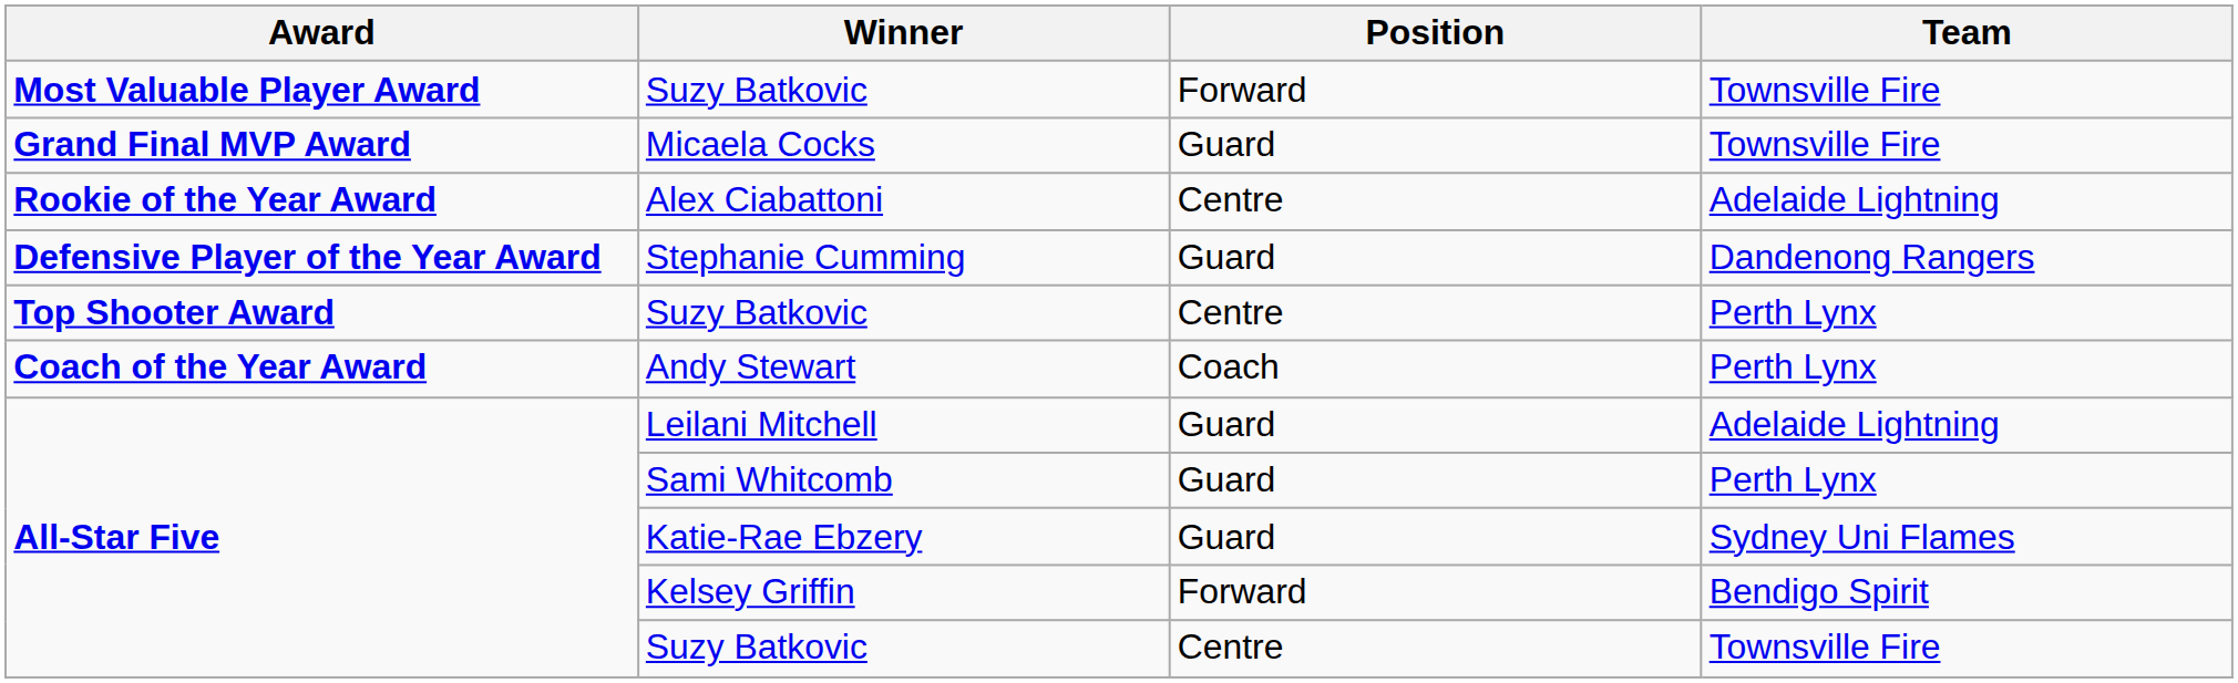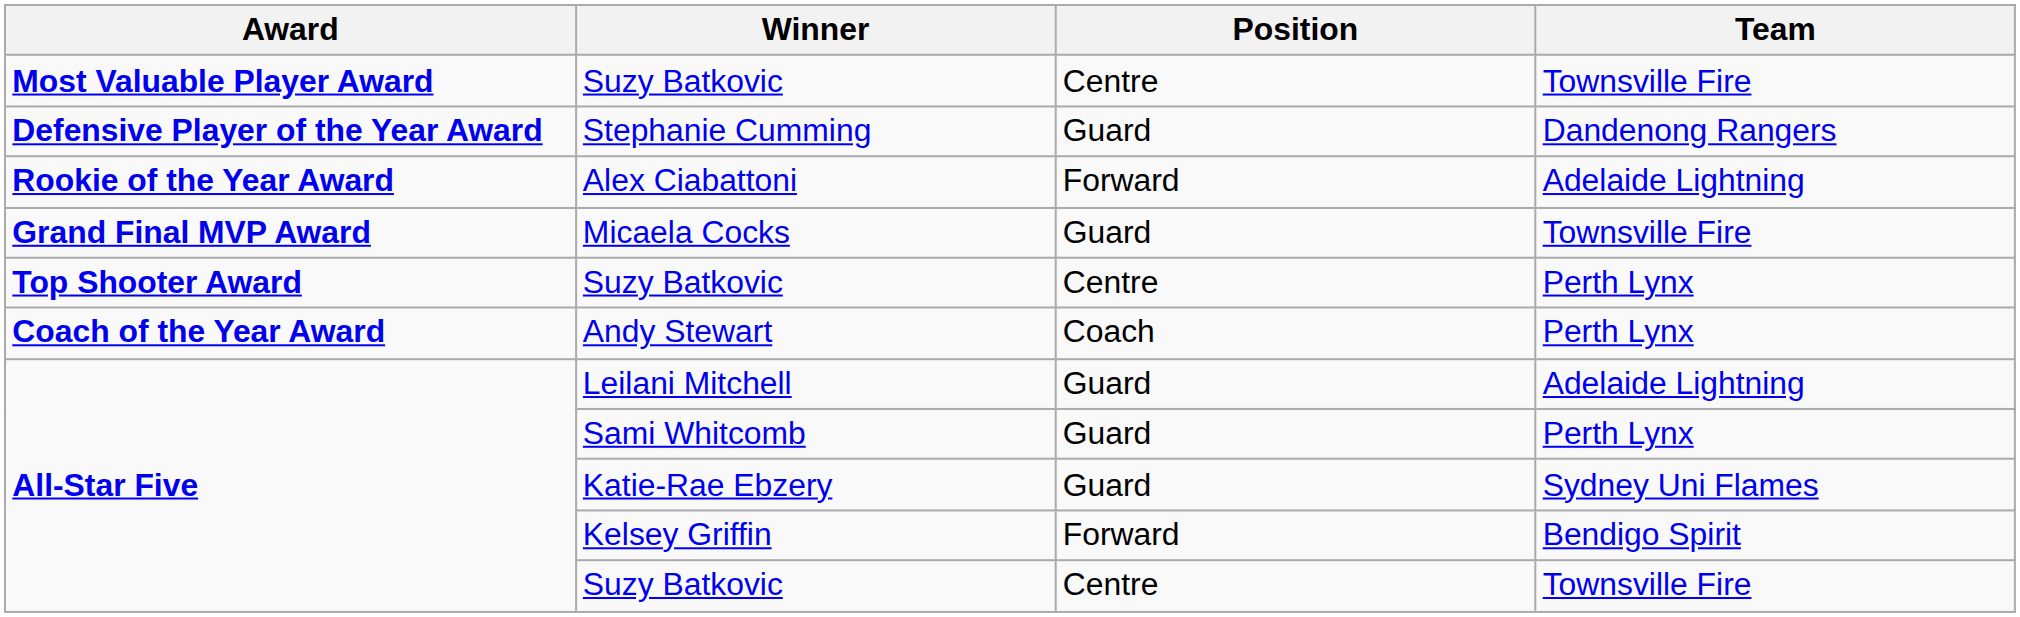 <table class="wikitable" style="width: 80%">
 <tr>
 <th colspan=1 width=150>Award</th>
 <th width=125>Winner</th>
 <th width=125>Position</th>
 <th width=125>Team</th>
 </tr>
 <tr>
 <td><strong><a href='#'>Most Valuable Player Award</a></strong></td>
 <td><a href='#'>Suzy Batkovic</a></td>
+<td>Centre</td>
+<td><a href='#'>Townsville Fire</a></td>
+</tr>
+<tr>
+<td><strong><a href='#'>Defensive Player of the Year Award</a></strong></td>
+<td><a href='#'>Stephanie Cumming</a></td>
+<td>Guard</td>
+<td><a href='#'>Dandenong Rangers</a></td>
+</tr>
+<tr>
+<td><strong><a href='#'>Rookie of the Year Award</a></strong></td>
+<td><a href='#'>Alex Ciabattoni</a></td>
 <td>Forward</td>
-<td><a href='#'>Townsville Fire</a></td>
+<td><a href='#'>Adelaide Lightning</a></td>
 </tr>
 <tr>
 <td><strong><a href='#'>Grand Final MVP Award</a></strong></td>
 <td><a href='#'>Micaela Cocks</a></td>
 <td>Guard</td>
 <td><a href='#'>Townsville Fire</a></td>
-</tr>
-<tr>
-<td><strong><a href='#'>Rookie of the Year Award</a></strong></td>
-<td><a href='#'>Alex Ciabattoni</a></td>
-<td>Centre</td>
-<td><a href='#'>Adelaide Lightning</a></td>
-</tr>
-<tr>
-<td><strong><a href='#'>Defensive Player of the Year Award</a></strong></td>
-<td><a href='#'>Stephanie Cumming</a></td>
-<td>Guard</td>
-<td><a href='#'>Dandenong Rangers</a></td>
 </tr>
 <tr>
 <td><strong><a href='#'>Top Shooter Award</a></strong></td>
 <td><a href='#'>Suzy Batkovic</a></td>
 <td>Centre</td>
 <td><a href='#'>Perth Lynx</a></td>
 </tr>
 <tr>
 <td><strong><a href='#'>Coach of the Year Award</a></strong></td>
 <td><a href='#'>Andy Stewart</a></td>
 <td>Coach</td>
 <td><a href='#'>Perth Lynx</a></td>
 </tr>
 <tr>
 <td rowspan=5><strong><a href='#'>All-Star Five</a></strong></td>
 <td><a href='#'>Leilani Mitchell</a></td>
 <td>Guard</td>
 <td><a href='#'>Adelaide Lightning</a></td>
 </tr>
 <tr>
 <td><a href='#'>Sami Whitcomb</a></td>
 <td>Guard</td>
 <td><a href='#'>Perth Lynx</a></td>
 </tr>
 <tr>
 <td><a href='#'>Katie-Rae Ebzery</a></td>
 <td>Guard</td>
 <td><a href='#'>Sydney Uni Flames</a></td>
 </tr>
 <tr>
 <td><a href='#'>Kelsey Griffin</a></td>
 <td>Forward</td>
 <td><a href='#'>Bendigo Spirit</a></td>
 </tr>
 <tr>
 <td><a href='#'>Suzy Batkovic</a></td>
 <td>Centre</td>
 <td><a href='#'>Townsville Fire</a></td>
 </tr>
 </table>
